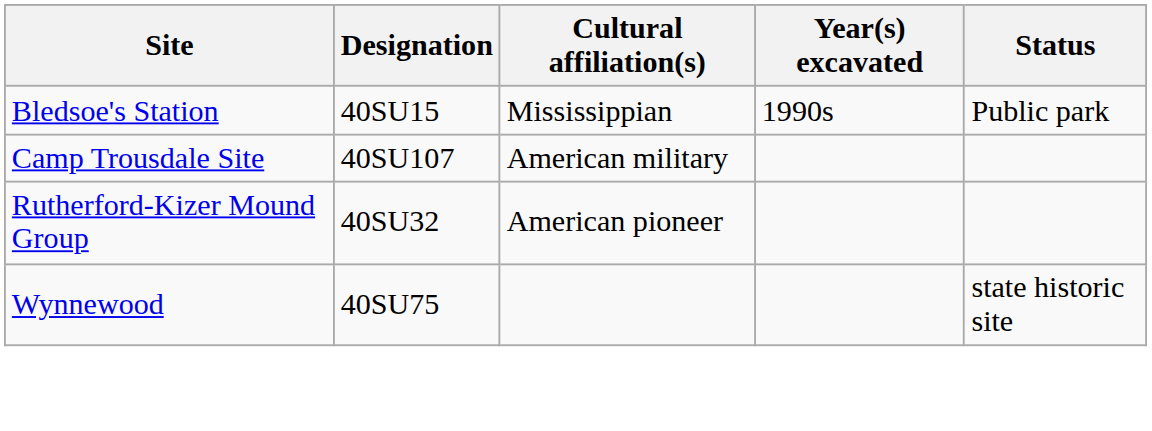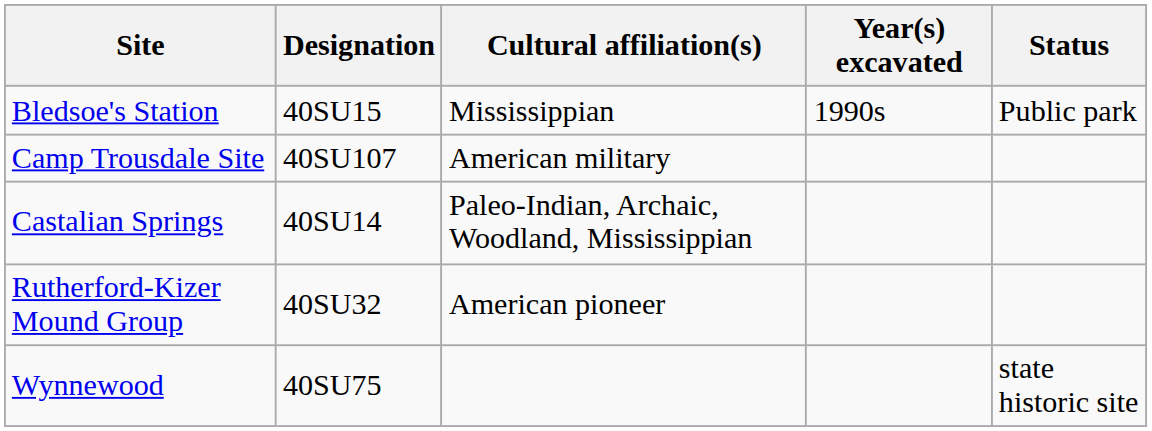 <table class="wikitable">
 <tr>
 <th>Site</th>
 <th>Designation</th>
 <th>Cultural affiliation(s)</th>
 <th>Year(s) excavated</th>
 <th>Status</th>
 </tr>
 <tr>
 <td><a href='#'>Bledsoe's Station</a></td>
 <td>40SU15</td>
 <td>Mississippian</td>
 <td>1990s</td>
 <td>Public park</td>
 </tr>
 <tr>
 <td><a href='#'>Camp Trousdale Site</a></td>
 <td>40SU107</td>
 <td>American military</td>
 <td></td>
 <td></td>
 </tr>
 <tr>
+<td><a href='#'>Castalian Springs</a></td>
+<td>40SU14</td>
+<td>Paleo-Indian, Archaic, Woodland, Mississippian</td>
+<td></td>
+<td></td>
+</tr>
+<tr>
 <td><a href='#'>Rutherford-Kizer Mound Group</a></td>
 <td>40SU32</td>
 <td>American pioneer</td>
 <td></td>
 <td></td>
 </tr>
 <tr>
 <td><a href='#'>Wynnewood</a></td>
 <td>40SU75</td>
 <td></td>
 <td></td>
 <td>state historic site</td>
 </tr>
 </table>
